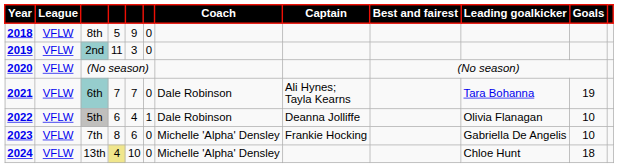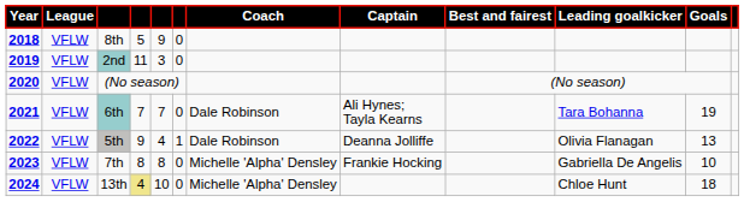 <table class="wikitable">
 <tr>
 <th style="background:#000000; color:#FFFFFF; border:solid #ED0F05 2px">Year</th>
 <th style="background:#000000; color:#FFFFFF; border:solid #ED0F05 2px">League</th>
 <th style="background:#000000; color:#FFFFFF; border:solid #ED0F05 2px"></th>
 <th style="background:#000000; color:#FFFFFF; border:solid #ED0F05 2px"></th>
 <th style="background:#000000; color:#FFFFFF; border:solid #ED0F05 2px"></th>
 <th style="background:#000000; color:#FFFFFF; border:solid #ED0F05 2px"></th>
 <th style="background:#000000; color:#FFFFFF; border:solid #ED0F05 2px">Coach</th>
 <th style="background:#000000; color:#FFFFFF; border:solid #ED0F05 2px">Captain</th>
 <th style="background:#000000; color:#FFFFFF; border:solid #ED0F05 2px">Best and fairest</th>
 <th style="background:#000000; color:#FFFFFF; border:solid #ED0F05 2px">Leading goalkicker</th>
 <th style="background:#000000; color:#FFFFFF; border:solid #ED0F05 2px">Goals</th>
 <th style="background:#000000; color:#FFFFFF; border:solid #ED0F05 2px"></th>
 </tr>
 <tr>
 <td><strong><a href='#'>2018</a></strong></td>
 <td align="center"><a href='#'>VFLW</a></td>
 <td align="center">8th</td>
 <td align="center">5</td>
 <td align="center">9</td>
 <td align="center">0</td>
 <td></td>
 <td></td>
 <td></td>
 <td></td>
 <td align="center"></td>
 <td align="center"></td>
 </tr>
 <tr>
 <td><strong><a href='#'>2019</a></strong></td>
 <td align="center"><a href='#'>VFLW</a></td>
 <td style=background:#96CDCD; align="center">2nd</td>
 <td align="center">11</td>
 <td align="center">3</td>
 <td align="center">0</td>
 <td></td>
 <td></td>
 <td></td>
 <td></td>
 <td align="center"></td>
 <td align="center"></td>
 </tr>
 <tr>
 <td><strong><a href='#'>2020</a></strong></td>
 <td align="center"><a href='#'>VFLW</a></td>
 <td colspan="4"; align="center"><em>(No season)</em></td>
 <td></td>
 <td></td>
 <td colspan="3"; align="center"><em>(No season)</em></td>
 <td align="center"></td>
 </tr>
 <tr>
 <td><strong><a href='#'>2021</a></strong></td>
 <td align="center"><a href='#'>VFLW</a></td>
 <td style=background:#96CDCD; align="center">6th</td>
 <td align="center">7</td>
 <td align="center">7</td>
 <td align="center">0</td>
 <td>Dale Robinson</td>
 <td>Ali Hynes; <br> Tayla Kearns</td>
 <td></td>
 <td><a href='#'>Tara Bohanna</a></td>
 <td align="center">19</td>
 <td align="center"></td>
 </tr>
 <tr>
 <td><strong><a href='#'>2022</a></strong></td>
 <td align="center"><a href='#'>VFLW</a></td>
 <td style=background:#C0BFBD; align="center">5th</td>
-<td align="center">6</td>
+<td align="center">9</td>
 <td align="center">4</td>
 <td align="center">1</td>
 <td>Dale Robinson</td>
 <td>Deanna Jolliffe</td>
 <td></td>
 <td>Olivia Flanagan</td>
-<td align="center">10</td>
+<td align="center">13</td>
 <td align="center"></td>
 </tr>
 <tr>
 <td><strong><a href='#'>2023</a></strong></td>
 <td align="center"><a href='#'>VFLW</a></td>
 <td align="center">7th</td>
 <td align="center">8</td>
-<td align="center">6</td>
+<td align="center">8</td>
 <td align="center">0</td>
 <td>Michelle 'Alpha' Densley</td>
 <td>Frankie Hocking</td>
 <td></td>
 <td>Gabriella De Angelis</td>
 <td align="center">10</td>
 <td align="center"></td>
 </tr>
 <tr>
 <td><strong><a href='#'>2024</a></strong></td>
 <td align="center"><a href='#'>VFLW</a></td>
 <td align="center">13th</td>
 <td align="center" style="background: khaki;">4</td>
 <td align="center">10</td>
 <td align="center">0</td>
 <td>Michelle 'Alpha' Densley</td>
 <td></td>
 <td></td>
 <td>Chloe Hunt</td>
 <td align="center">18</td>
 <td align="center"></td>
 </tr>
 </table>
